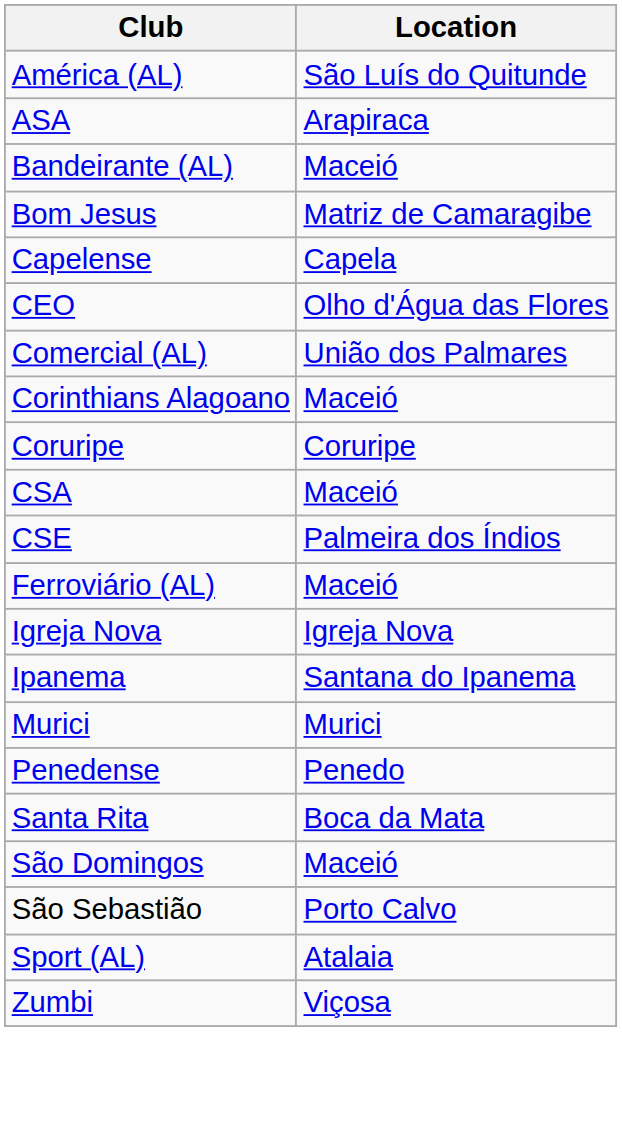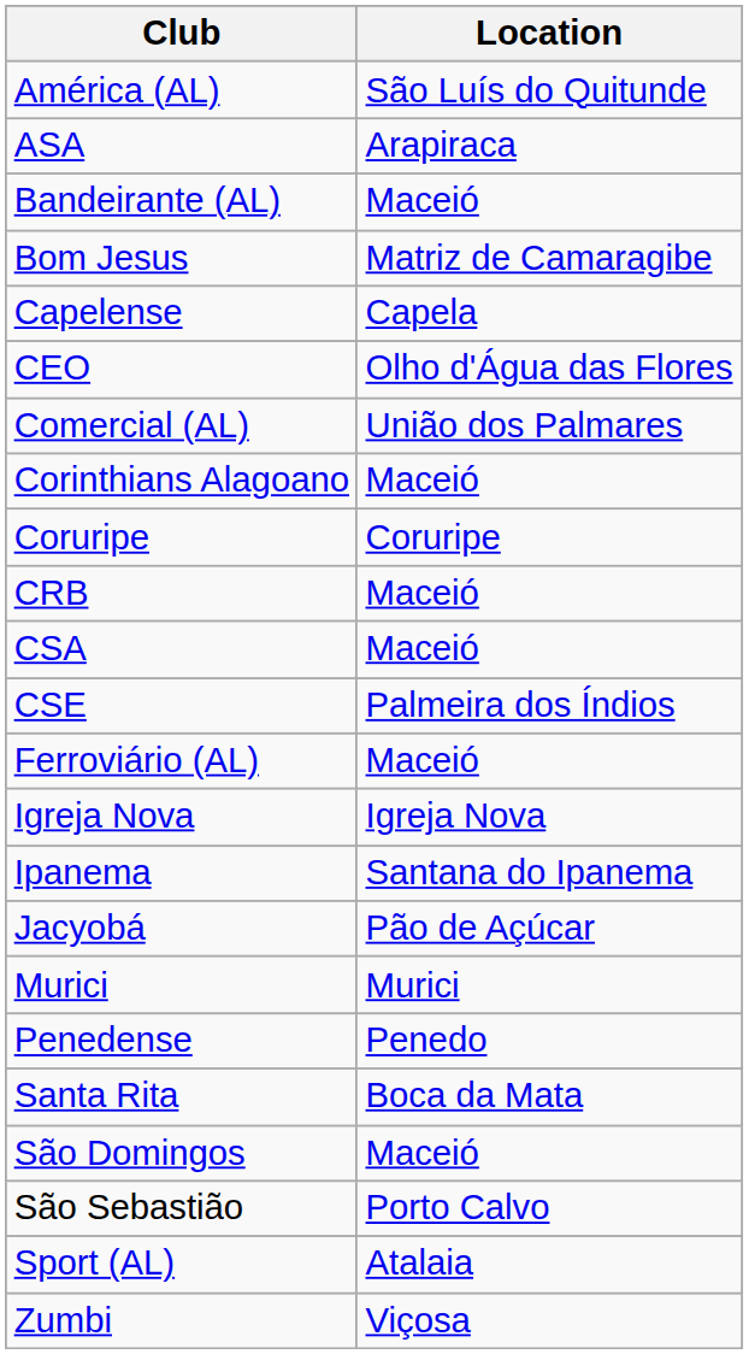 <table class="wikitable sortable">
 <tr>
 <th>Club</th>
 <th>Location</th>
 </tr>
 <tr>
 <td><a href='#'>América (AL)</a></td>
 <td><a href='#'>São Luís do Quitunde</a></td>
 </tr>
 <tr>
 <td><a href='#'>ASA</a></td>
 <td><a href='#'>Arapiraca</a></td>
 </tr>
 <tr>
 <td><a href='#'>Bandeirante (AL)</a></td>
 <td><a href='#'>Maceió</a></td>
 </tr>
 <tr>
 <td><a href='#'>Bom Jesus</a></td>
 <td><a href='#'>Matriz de Camaragibe</a></td>
 </tr>
 <tr>
 <td><a href='#'>Capelense</a></td>
 <td><a href='#'>Capela</a></td>
 </tr>
 <tr>
 <td><a href='#'>CEO</a></td>
 <td><a href='#'>Olho d'Água das Flores</a></td>
 </tr>
 <tr>
 <td><a href='#'>Comercial (AL)</a></td>
 <td><a href='#'>União dos Palmares</a></td>
 </tr>
 <tr>
 <td><a href='#'>Corinthians Alagoano</a></td>
 <td><a href='#'>Maceió</a></td>
 </tr>
 <tr>
 <td><a href='#'>Coruripe</a></td>
 <td><a href='#'>Coruripe</a></td>
 </tr>
 <tr>
+<td><a href='#'>CRB</a></td>
+<td><a href='#'>Maceió</a></td>
+</tr>
+<tr>
 <td><a href='#'>CSA</a></td>
 <td><a href='#'>Maceió</a></td>
 </tr>
 <tr>
 <td><a href='#'>CSE</a></td>
 <td><a href='#'>Palmeira dos Índios</a></td>
 </tr>
 <tr>
 <td><a href='#'>Ferroviário (AL)</a></td>
 <td><a href='#'>Maceió</a></td>
 </tr>
 <tr>
 <td><a href='#'>Igreja Nova</a></td>
 <td><a href='#'>Igreja Nova</a></td>
 </tr>
 <tr>
 <td><a href='#'>Ipanema</a></td>
 <td><a href='#'>Santana do Ipanema</a></td>
+</tr>
+<tr>
+<td><a href='#'>Jacyobá</a></td>
+<td><a href='#'>Pão de Açúcar</a></td>
 </tr>
 <tr>
 <td><a href='#'>Murici</a></td>
 <td><a href='#'>Murici</a></td>
 </tr>
 <tr>
 <td><a href='#'>Penedense</a></td>
 <td><a href='#'>Penedo</a></td>
 </tr>
 <tr>
 <td><a href='#'>Santa Rita</a></td>
 <td><a href='#'>Boca da Mata</a></td>
 </tr>
 <tr>
 <td><a href='#'>São Domingos</a></td>
 <td><a href='#'>Maceió</a></td>
 </tr>
 <tr>
 <td>São Sebastião</td>
 <td><a href='#'>Porto Calvo</a></td>
 </tr>
 <tr>
 <td><a href='#'>Sport (AL)</a></td>
 <td><a href='#'>Atalaia</a></td>
 </tr>
 <tr>
 <td><a href='#'>Zumbi</a></td>
 <td><a href='#'>Viçosa</a></td>
 </tr>
 </table>
